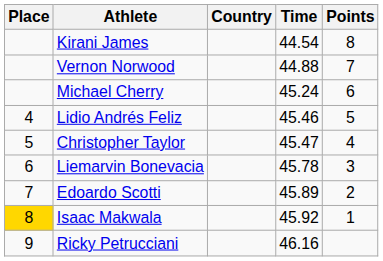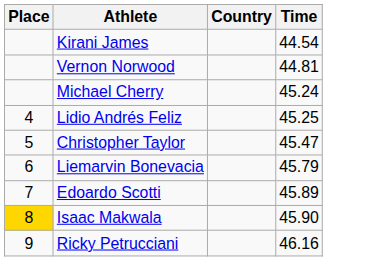 <table class="wikitable">
 <tr>
 <th>Place</th>
 <th>Athlete</th>
 <th>Country</th>
 <th>Time</th>
-<th>Points</th>
 </tr>
 <tr>
 <td align=center></td>
 <td><a href='#'>Kirani James</a></td>
 <td></td>
 <td>44.54</td>
-<td align=center>8</td>
 </tr>
 <tr>
 <td align=center></td>
 <td><a href='#'>Vernon Norwood</a></td>
 <td></td>
-<td>44.88</td>
-<td align=center>7</td>
+<td>44.81</td>
 </tr>
 <tr>
 <td align=center></td>
 <td><a href='#'>Michael Cherry</a></td>
 <td></td>
 <td>45.24</td>
-<td align=center>6</td>
 </tr>
 <tr>
 <td align=center>4</td>
 <td><a href='#'>Lidio Andrés Feliz</a></td>
 <td></td>
-<td>45.46</td>
-<td align=center>5</td>
+<td>45.25</td>
 </tr>
 <tr>
 <td align=center>5</td>
 <td><a href='#'>Christopher Taylor</a></td>
 <td></td>
 <td>45.47</td>
-<td align=center>4</td>
 </tr>
 <tr>
 <td align=center>6</td>
 <td><a href='#'>Liemarvin Bonevacia</a></td>
 <td></td>
-<td>45.78</td>
-<td align=center>3</td>
+<td>45.79</td>
 </tr>
 <tr>
 <td align=center>7</td>
 <td><a href='#'>Edoardo Scotti</a></td>
 <td></td>
 <td>45.89</td>
-<td align=center>2</td>
 </tr>
 <tr>
 <td align=center style="background: gold;">8</td>
 <td><a href='#'>Isaac Makwala</a></td>
 <td></td>
-<td>45.92</td>
-<td align=center>1</td>
+<td>45.90</td>
 </tr>
 <tr>
 <td align=center>9</td>
 <td><a href='#'>Ricky Petrucciani</a></td>
 <td></td>
 <td>46.16</td>
-<td align=center></td>
 </tr>
 </table>
